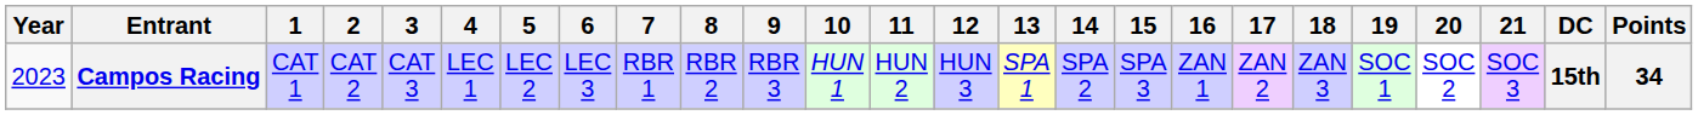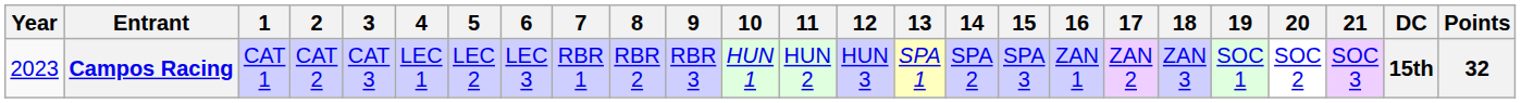 <table class="wikitable" style="text-align:center; font-size:85%">
 <tr>
 <th>Year</th>
 <th>Entrant</th>
 <th>1</th>
 <th>2</th>
 <th>3</th>
 <th>4</th>
 <th>5</th>
 <th>6</th>
 <th>7</th>
 <th>8</th>
 <th>9</th>
 <th>10</th>
 <th>11</th>
 <th>12</th>
 <th>13</th>
 <th>14</th>
 <th>15</th>
 <th>16</th>
 <th>17</th>
 <th>18</th>
 <th>19</th>
 <th>20</th>
 <th>21</th>
 <th>DC</th>
 <th>Points</th>
 </tr>
 <tr>
 <td><a href='#'>2023</a></td>
 <th nowrap><a href='#'>Campos Racing</a></th>
 <td style="background:#CFCFFF;"><a href='#'>CAT<br>1</a><br></td>
 <td style="background:#CFCFFF;"><a href='#'>CAT<br>2</a><br></td>
 <td style="background:#CFCFFF;"><a href='#'>CAT<br>3</a><br></td>
 <td style="background:#CFCFFF;"><a href='#'>LEC<br>1</a><br></td>
 <td style="background:#CFCFFF;"><a href='#'>LEC<br>2</a><br></td>
 <td style="background:#CFCFFF;"><a href='#'>LEC<br>3</a><br></td>
 <td style="background:#CFCFFF;"><a href='#'>RBR<br>1</a><br></td>
 <td style="background:#CFCFFF;"><a href='#'>RBR<br>2</a><br></td>
 <td style="background:#CFCFFF;"><a href='#'>RBR<br>3</a><br></td>
 <td style="background:#DFFFDF;"><em><a href='#'>HUN<br>1</a></em><br></td>
 <td style="background:#DFFFDF;"><a href='#'>HUN<br>2</a><br></td>
 <td style="background:#CFCFFF;"><a href='#'>HUN<br>3</a><br></td>
 <td style="background:#FFFFBF;"><em><a href='#'>SPA<br>1</a></em><br></td>
 <td style="background:#CFCFFF;"><a href='#'>SPA<br>2</a><br></td>
 <td style="background:#CFCFFF;"><a href='#'>SPA<br>3</a><br></td>
 <td style="background:#CFCFFF;"><a href='#'>ZAN<br>1</a><br></td>
 <td style="background:#EFCFFF;"><a href='#'>ZAN<br>2</a><br></td>
 <td style="background:#CFCFFF;"><a href='#'>ZAN<br>3</a><br></td>
 <td style="background:#DFFFDF;"><a href='#'>SOC<br>1</a><br></td>
 <td style="background:#FFFFFF;"><a href='#'>SOC<br>2</a><br></td>
 <td style="background:#EFCFFF;"><a href='#'>SOC<br>3</a><br></td>
 <th>15th</th>
-<th>34</th>
+<th>32</th>
 </tr>
 </table>
